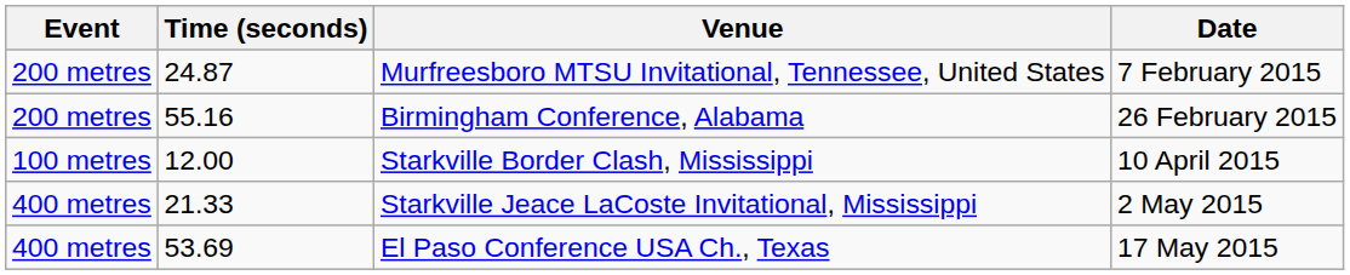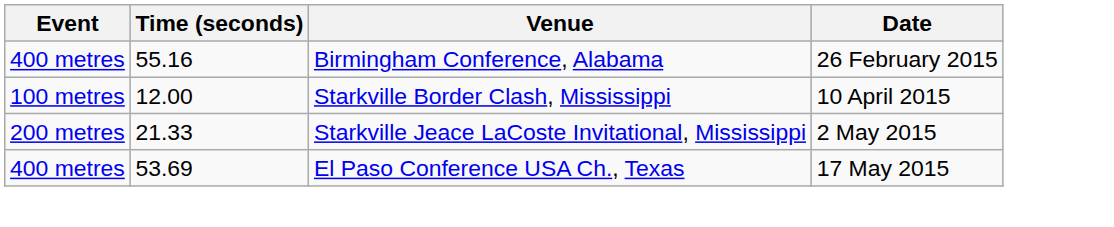 <table class="wikitable" style="font-size: 95%;">
 <tr>
 <th>Event</th>
 <th>Time (seconds)</th>
 <th>Venue</th>
 <th>Date</th>
 </tr>
 <tr>
-<td><a href='#'>200 metres</a></td>
-<td>24.87</td>
-<td><a href='#'>Murfreesboro MTSU Invitational</a>, <a href='#'>Tennessee</a>, United States</td>
-<td>7 February 2015</td>
-</tr>
-<tr>
-<td><a href='#'>200 metres</a></td>
+<td><a href='#'>400 metres</a></td>
 <td>55.16</td>
 <td><a href='#'>Birmingham Conference</a>, <a href='#'>Alabama</a></td>
 <td>26 February 2015</td>
 </tr>
 <tr>
 <td><a href='#'>100 metres</a></td>
 <td>12.00</td>
 <td><a href='#'>Starkville Border Clash</a>, <a href='#'>Mississippi</a></td>
 <td>10 April 2015</td>
 </tr>
 <tr>
-<td><a href='#'>400 metres</a></td>
+<td><a href='#'>200 metres</a></td>
 <td>21.33</td>
 <td><a href='#'>Starkville Jeace LaCoste Invitational</a>, <a href='#'>Mississippi</a></td>
 <td>2 May 2015</td>
 </tr>
 <tr>
 <td><a href='#'>400 metres</a></td>
 <td>53.69</td>
 <td><a href='#'>El Paso Conference USA Ch.</a>, <a href='#'>Texas</a></td>
 <td>17 May 2015</td>
 </tr>
 </table>
